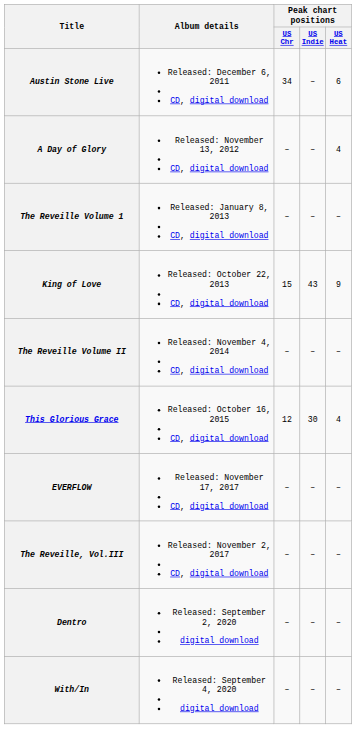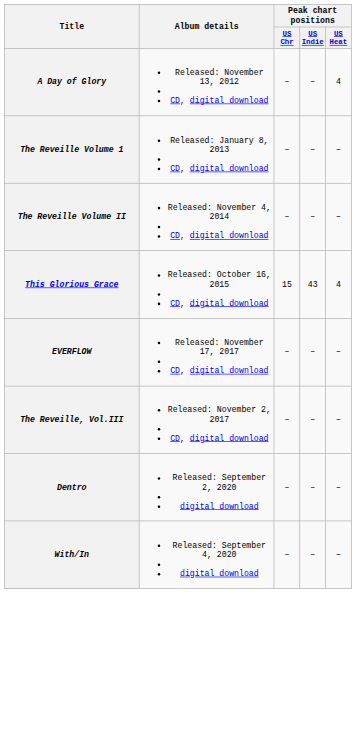 <table class="wikitable plainrowheaders" style="text-align:center;">
 <tr>
 <th scope="col" rowspan="2" style="width:16em;">Title</th>
 <th scope="col" rowspan="2" style="width:16em;">Album details</th>
 <th scope="col" colspan="3">Peak chart positions</th>
 </tr>
 <tr>
 <th style="width:3em; font-size:90%"><a href='#'>US<br>Chr</a></th>
 <th style="width:3em; font-size:90%"><a href='#'>US<br>Indie</a></th>
 <th style="width:3em; font-size:90%"><a href='#'>US<br>Heat</a></th>
-</tr>
-<tr>
-<th scope="row"><em>Austin Stone Live</em></th>
-<td><br><ul><li>Released: December 6, 2011</li><li></li><li><a href='#'>CD</a>, <a href='#'>digital download</a></li></ul></td>
-<td>34</td>
-<td>–</td>
-<td>6</td>
 </tr>
 <tr>
 <th scope="row"><em>A Day of Glory</em></th>
 <td><br><ul><li>Released: November 13, 2012</li><li></li><li><a href='#'>CD</a>, <a href='#'>digital download</a></li></ul></td>
 <td>–</td>
 <td>–</td>
 <td>4</td>
 </tr>
 <tr>
 <th scope="row"><em>The Reveille Volume 1</em></th>
 <td><br><ul><li>Released: January 8, 2013</li><li></li><li><a href='#'>CD</a>, <a href='#'>digital download</a></li></ul></td>
 <td>–</td>
 <td>–</td>
 <td>–</td>
 </tr>
 <tr>
-<th scope="row"><em>King of Love</em></th>
-<td><br><ul><li>Released: October 22, 2013</li><li></li><li><a href='#'>CD</a>, <a href='#'>digital download</a></li></ul></td>
-<td>15</td>
-<td>43</td>
-<td>9</td>
-</tr>
-<tr>
 <th scope="row"><em>The Reveille Volume II</em></th>
 <td><br><ul><li>Released: November 4, 2014</li><li></li><li><a href='#'>CD</a>, <a href='#'>digital download</a></li></ul></td>
 <td>–</td>
 <td>–</td>
 <td>–</td>
 </tr>
 <tr>
 <th scope="row"><em><a href='#'>This Glorious Grace</a></em></th>
 <td><br><ul><li>Released: October 16, 2015</li><li></li><li><a href='#'>CD</a>, <a href='#'>digital download</a></li></ul></td>
-<td>12</td>
-<td>30</td>
+<td>15</td>
+<td>43</td>
 <td>4</td>
 </tr>
 <tr>
 <th scope="row"><em>EVERFLOW</em></th>
 <td><br><ul><li>Released: November 17, 2017</li><li></li><li><a href='#'>CD</a>, <a href='#'>digital download</a></li></ul></td>
 <td>–</td>
 <td>–</td>
 <td>–</td>
 </tr>
 <tr>
 <th scope="row"><em>The Reveille, Vol.III</em></th>
 <td><br><ul><li>Released: November 2, 2017</li><li></li><li><a href='#'>CD</a>, <a href='#'>digital download</a></li></ul></td>
 <td>–</td>
 <td>–</td>
 <td>–</td>
 </tr>
 <tr>
 <th scope="row"><em>Dentro</em></th>
 <td><br><ul><li>Released: September 2, 2020</li><li></li><li><a href='#'>digital download</a></li></ul></td>
 <td>–</td>
 <td>–</td>
 <td>–</td>
 </tr>
 <tr>
 <th scope="row"><em>With/In</em></th>
 <td><br><ul><li>Released: September 4, 2020</li><li></li><li><a href='#'>digital download</a></li></ul></td>
 <td>–</td>
 <td>–</td>
 <td>–</td>
 </tr>
 </table>
